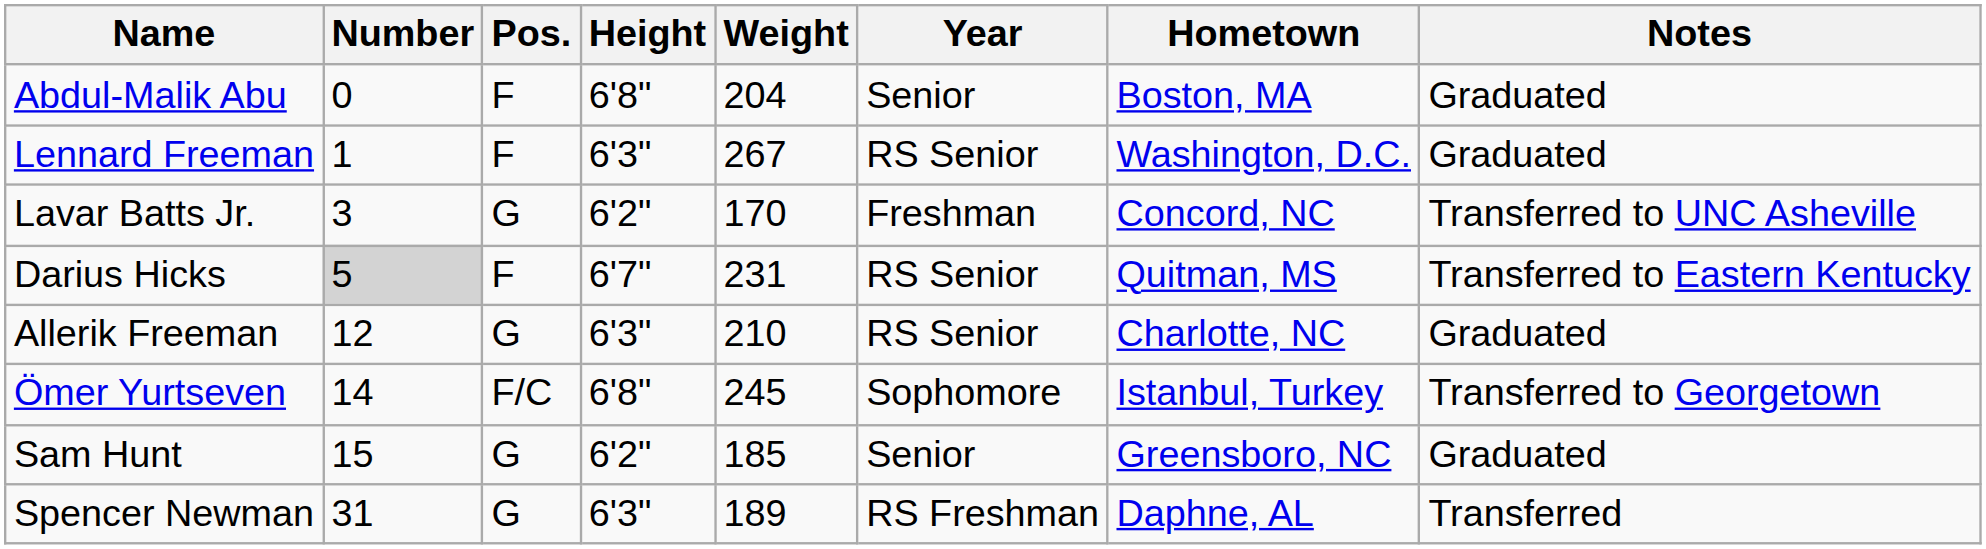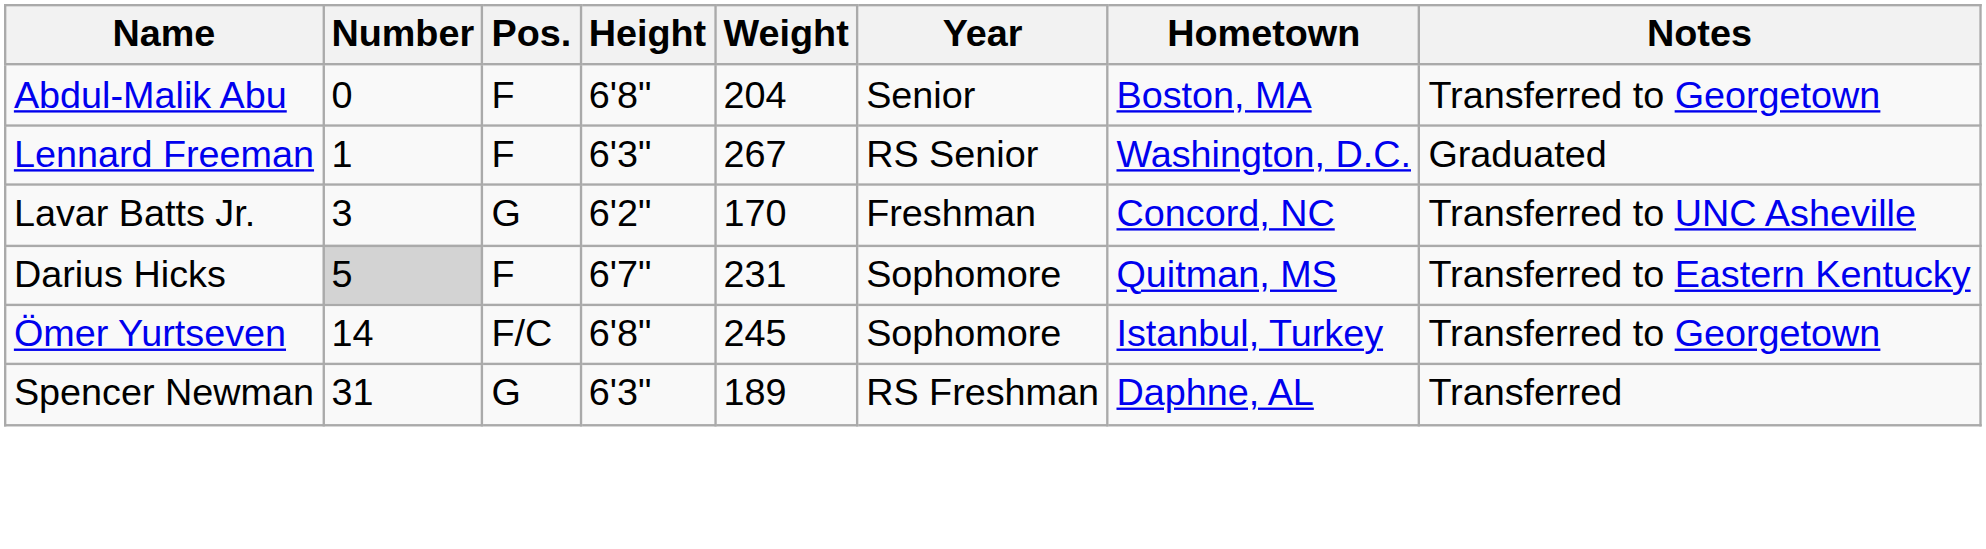 <table class="wikitable sortable" border="1">
 <tr>
 <th>Name</th>
 <th>Number</th>
 <th>Pos.</th>
 <th>Height</th>
 <th>Weight</th>
 <th>Year</th>
 <th>Hometown</th>
 <th class="unsortable">Notes</th>
 </tr>
 <tr>
 <td><a href='#'>Abdul-Malik Abu</a></td>
 <td>0</td>
 <td>F</td>
 <td>6'8"</td>
 <td>204</td>
 <td>Senior</td>
 <td><a href='#'>Boston, MA</a></td>
-<td>Graduated</td>
+<td>Transferred to <a href='#'>Georgetown</a></td>
 </tr>
 <tr>
 <td><a href='#'>Lennard Freeman</a></td>
 <td>1</td>
 <td>F</td>
 <td>6'3"</td>
 <td>267</td>
 <td>RS Senior</td>
 <td><a href='#'>Washington, D.C.</a></td>
 <td>Graduated</td>
 </tr>
 <tr>
 <td>Lavar Batts Jr.</td>
 <td>3</td>
 <td>G</td>
 <td>6'2"</td>
 <td>170</td>
 <td>Freshman</td>
 <td><a href='#'>Concord, NC</a></td>
 <td>Transferred to <a href='#'>UNC Asheville</a></td>
 </tr>
 <tr>
 <td>Darius Hicks</td>
 <td style="background: lightgrey;">5</td>
 <td>F</td>
 <td>6'7"</td>
 <td>231</td>
-<td>RS Senior</td>
+<td>Sophomore</td>
 <td><a href='#'>Quitman, MS</a></td>
 <td>Transferred to <a href='#'>Eastern Kentucky</a></td>
-</tr>
-<tr>
-<td>Allerik Freeman</td>
-<td>12</td>
-<td>G</td>
-<td>6'3"</td>
-<td>210</td>
-<td>RS Senior</td>
-<td><a href='#'>Charlotte, NC</a></td>
-<td>Graduated</td>
 </tr>
 <tr>
 <td><a href='#'>Ömer Yurtseven</a></td>
 <td>14</td>
 <td>F/C</td>
 <td>6'8"</td>
 <td>245</td>
 <td>Sophomore</td>
 <td><a href='#'>Istanbul, Turkey</a></td>
 <td>Transferred to <a href='#'>Georgetown</a></td>
 </tr>
 <tr>
-<td>Sam Hunt</td>
-<td>15</td>
-<td>G</td>
-<td>6'2"</td>
-<td>185</td>
-<td>Senior</td>
-<td><a href='#'>Greensboro, NC</a></td>
-<td>Graduated</td>
-</tr>
-<tr>
 <td>Spencer Newman</td>
 <td>31</td>
 <td>G</td>
 <td>6'3"</td>
 <td>189</td>
 <td>RS Freshman</td>
 <td><a href='#'>Daphne, AL</a></td>
 <td>Transferred</td>
 </tr>
 </table>
